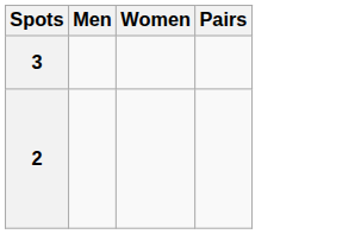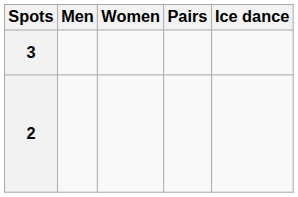 <table class="wikitable unsortable" style="text-align:left;">
 <tr>
 <th scope="col">Spots</th>
 <th scope="col">Men</th>
 <th scope="col">Women</th>
 <th scope="col">Pairs</th>
+<th scope="col">Ice dance</th>
 </tr>
 <tr>
 <th scope="row">3</th>
 <td valign="top"><br></td>
 <td valign="top"></td>
 <td valign="top"><br><br></td>
+<td valign="top"></td>
 </tr>
 <tr>
 <th scope="row">2</th>
 <td valign="top"><br><br><br><br><br></td>
 <td valign="top"><br><br><br><br><br><br></td>
 <td valign="top"><br><br></td>
+<td valign="top"><br><br><br><br><br></td>
 </tr>
 </table>
